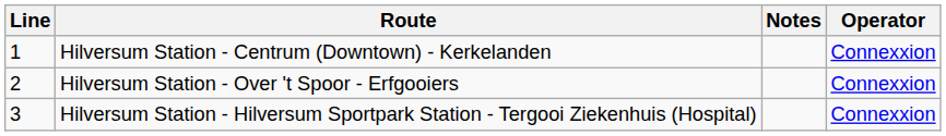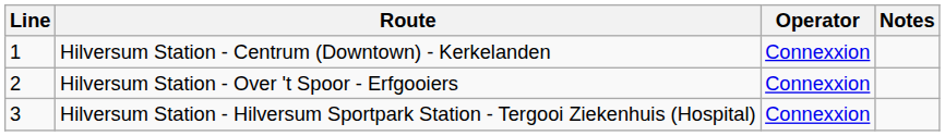 <table class="wikitable" style="font-size:85%;">
 <tr>
 <th>Line</th>
 <th>Route</th>
+<th>Operator</th>
 <th>Notes</th>
-<th>Operator</th>
 </tr>
 <tr>
 <td>1</td>
 <td>Hilversum Station - Centrum (Downtown) - Kerkelanden</td>
+<td><a href='#'>Connexxion</a></td>
 <td></td>
-<td><a href='#'>Connexxion</a></td>
 </tr>
 <tr>
 <td>2</td>
 <td>Hilversum Station - Over 't Spoor - Erfgooiers</td>
+<td><a href='#'>Connexxion</a></td>
 <td></td>
-<td><a href='#'>Connexxion</a></td>
 </tr>
 <tr>
 <td>3</td>
 <td>Hilversum Station - Hilversum Sportpark Station - Tergooi Ziekenhuis (Hospital)</td>
+<td><a href='#'>Connexxion</a></td>
 <td></td>
-<td><a href='#'>Connexxion</a></td>
 </tr>
 </table>
